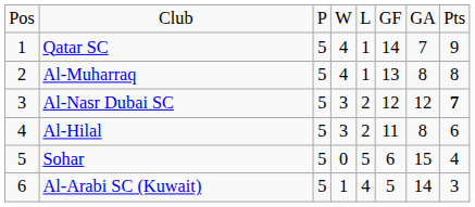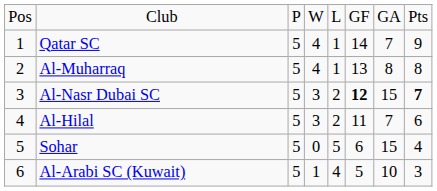 <table class="wikitable" style="text-align:center;">
 <tr>
 <td>Pos</td>
 <td style="width:15em">Club</td>
 <td>P</td>
 <td>W</td>
 <td>L</td>
 <td>GF</td>
 <td>GA</td>
 <td>Pts</td>
 </tr>
 <tr>
 <td>1</td>
 <td align="left"><a href='#'>Qatar SC</a></td>
 <td>5</td>
 <td>4</td>
 <td>1</td>
 <td>14</td>
 <td>7</td>
 <td>9</td>
 </tr>
 <tr>
 <td>2</td>
 <td align="left"><a href='#'>Al-Muharraq</a></td>
 <td>5</td>
 <td>4</td>
 <td>1</td>
 <td>13</td>
 <td>8</td>
 <td>8</td>
 </tr>
 <tr>
 <td>3</td>
 <td align="left"><a href='#'>Al-Nasr Dubai SC</a></td>
 <td>5</td>
 <td>3</td>
 <td>2</td>
-<td>12</td>
-<td>12</td>
+<td><strong>12</strong></td>
+<td>15</td>
 <td><strong>7</strong></td>
 </tr>
 <tr>
 <td>4</td>
 <td align="left"><a href='#'>Al-Hilal</a></td>
 <td>5</td>
 <td>3</td>
 <td>2</td>
 <td>11</td>
-<td>8</td>
+<td>7</td>
 <td>6</td>
 </tr>
 <tr>
 <td>5</td>
 <td align="left"><a href='#'>Sohar</a></td>
 <td>5</td>
 <td>0</td>
 <td>5</td>
 <td>6</td>
 <td>15</td>
 <td>4</td>
 </tr>
 <tr>
 <td>6</td>
 <td align="left"><a href='#'>Al-Arabi SC (Kuwait)</a></td>
 <td>5</td>
 <td>1</td>
 <td>4</td>
 <td>5</td>
-<td>14</td>
+<td>10</td>
 <td>3</td>
 </tr>
 </table>
